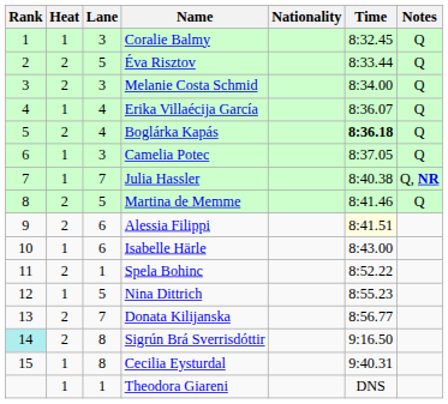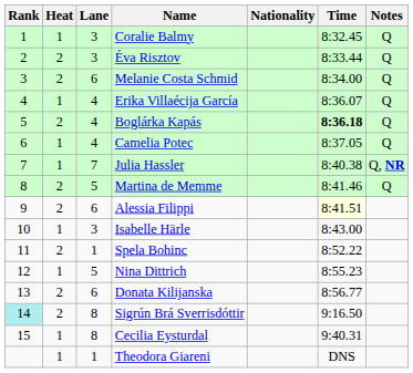 <table class="wikitable sortable" style="text-align:center">
 <tr>
 <th>Rank</th>
 <th>Heat</th>
 <th>Lane</th>
 <th>Name</th>
 <th>Nationality</th>
 <th>Time</th>
 <th>Notes</th>
 </tr>
 <tr bgcolor=ccffcc>
 <td>1</td>
 <td>1</td>
 <td>3</td>
 <td align=left><a href='#'>Coralie Balmy</a></td>
 <td align=left></td>
 <td>8:32.45</td>
 <td>Q</td>
 </tr>
 <tr bgcolor=ccffcc>
 <td>2</td>
 <td>2</td>
-<td>5</td>
+<td>3</td>
 <td align=left><a href='#'>Éva Risztov</a></td>
 <td align=left></td>
 <td>8:33.44</td>
 <td>Q</td>
 </tr>
 <tr bgcolor=ccffcc>
 <td>3</td>
 <td>2</td>
-<td>3</td>
+<td>6</td>
 <td align=left><a href='#'>Melanie Costa Schmid</a></td>
 <td align=left></td>
 <td>8:34.00</td>
 <td>Q</td>
 </tr>
 <tr bgcolor=ccffcc>
 <td>4</td>
 <td>1</td>
 <td>4</td>
 <td align=left><a href='#'>Erika Villaécija García</a></td>
 <td align=left></td>
 <td>8:36.07</td>
 <td>Q</td>
 </tr>
 <tr bgcolor=ccffcc>
 <td>5</td>
 <td>2</td>
 <td>4</td>
 <td align=left><a href='#'>Boglárka Kapás</a></td>
 <td align=left></td>
 <td><strong>8:36.18</strong></td>
 <td>Q</td>
 </tr>
 <tr bgcolor=ccffcc>
 <td>6</td>
 <td>1</td>
-<td>3</td>
+<td>4</td>
 <td align=left><a href='#'>Camelia Potec</a></td>
 <td align=left></td>
 <td>8:37.05</td>
 <td>Q</td>
 </tr>
 <tr bgcolor=ccffcc>
 <td>7</td>
 <td>1</td>
 <td>7</td>
 <td align=left><a href='#'>Julia Hassler</a></td>
 <td align=left></td>
 <td>8:40.38</td>
 <td>Q, <strong><a href='#'>NR</a></strong></td>
 </tr>
 <tr bgcolor=ccffcc>
 <td>8</td>
 <td>2</td>
 <td>5</td>
 <td align=left><a href='#'>Martina de Memme</a></td>
 <td align=left></td>
 <td>8:41.46</td>
 <td>Q</td>
 </tr>
 <tr>
 <td>9</td>
 <td>2</td>
 <td>6</td>
 <td align=left><a href='#'>Alessia Filippi</a></td>
 <td align=left></td>
 <td style="background: lightyellow;">8:41.51</td>
 <td></td>
 </tr>
 <tr>
 <td>10</td>
 <td>1</td>
-<td>6</td>
+<td>3</td>
 <td align=left><a href='#'>Isabelle Härle</a></td>
 <td align=left></td>
 <td>8:43.00</td>
 <td></td>
 </tr>
 <tr>
 <td>11</td>
 <td>2</td>
 <td>1</td>
 <td align=left><a href='#'>Spela Bohinc</a></td>
 <td align=left></td>
 <td>8:52.22</td>
 <td></td>
 </tr>
 <tr>
 <td>12</td>
 <td>1</td>
 <td>5</td>
 <td align=left><a href='#'>Nina Dittrich</a></td>
 <td align=left></td>
 <td>8:55.23</td>
 <td></td>
 </tr>
 <tr>
 <td>13</td>
 <td>2</td>
-<td>7</td>
+<td>6</td>
 <td align=left><a href='#'>Donata Kilijanska</a></td>
 <td align=left></td>
 <td>8:56.77</td>
 <td></td>
 </tr>
 <tr>
 <td style="background: paleturquoise;">14</td>
 <td>2</td>
 <td>8</td>
 <td align=left><a href='#'>Sigrún Brá Sverrisdóttir</a></td>
 <td align=left></td>
 <td>9:16.50</td>
 <td></td>
 </tr>
 <tr>
 <td>15</td>
 <td>1</td>
 <td>8</td>
 <td align=left><a href='#'>Cecilia Eysturdal</a></td>
 <td align=left></td>
 <td>9:40.31</td>
 <td></td>
 </tr>
 <tr>
 <td></td>
 <td>1</td>
 <td>1</td>
 <td align=left><a href='#'>Theodora Giareni</a></td>
 <td align=left></td>
 <td>DNS</td>
 <td></td>
 </tr>
 </table>
